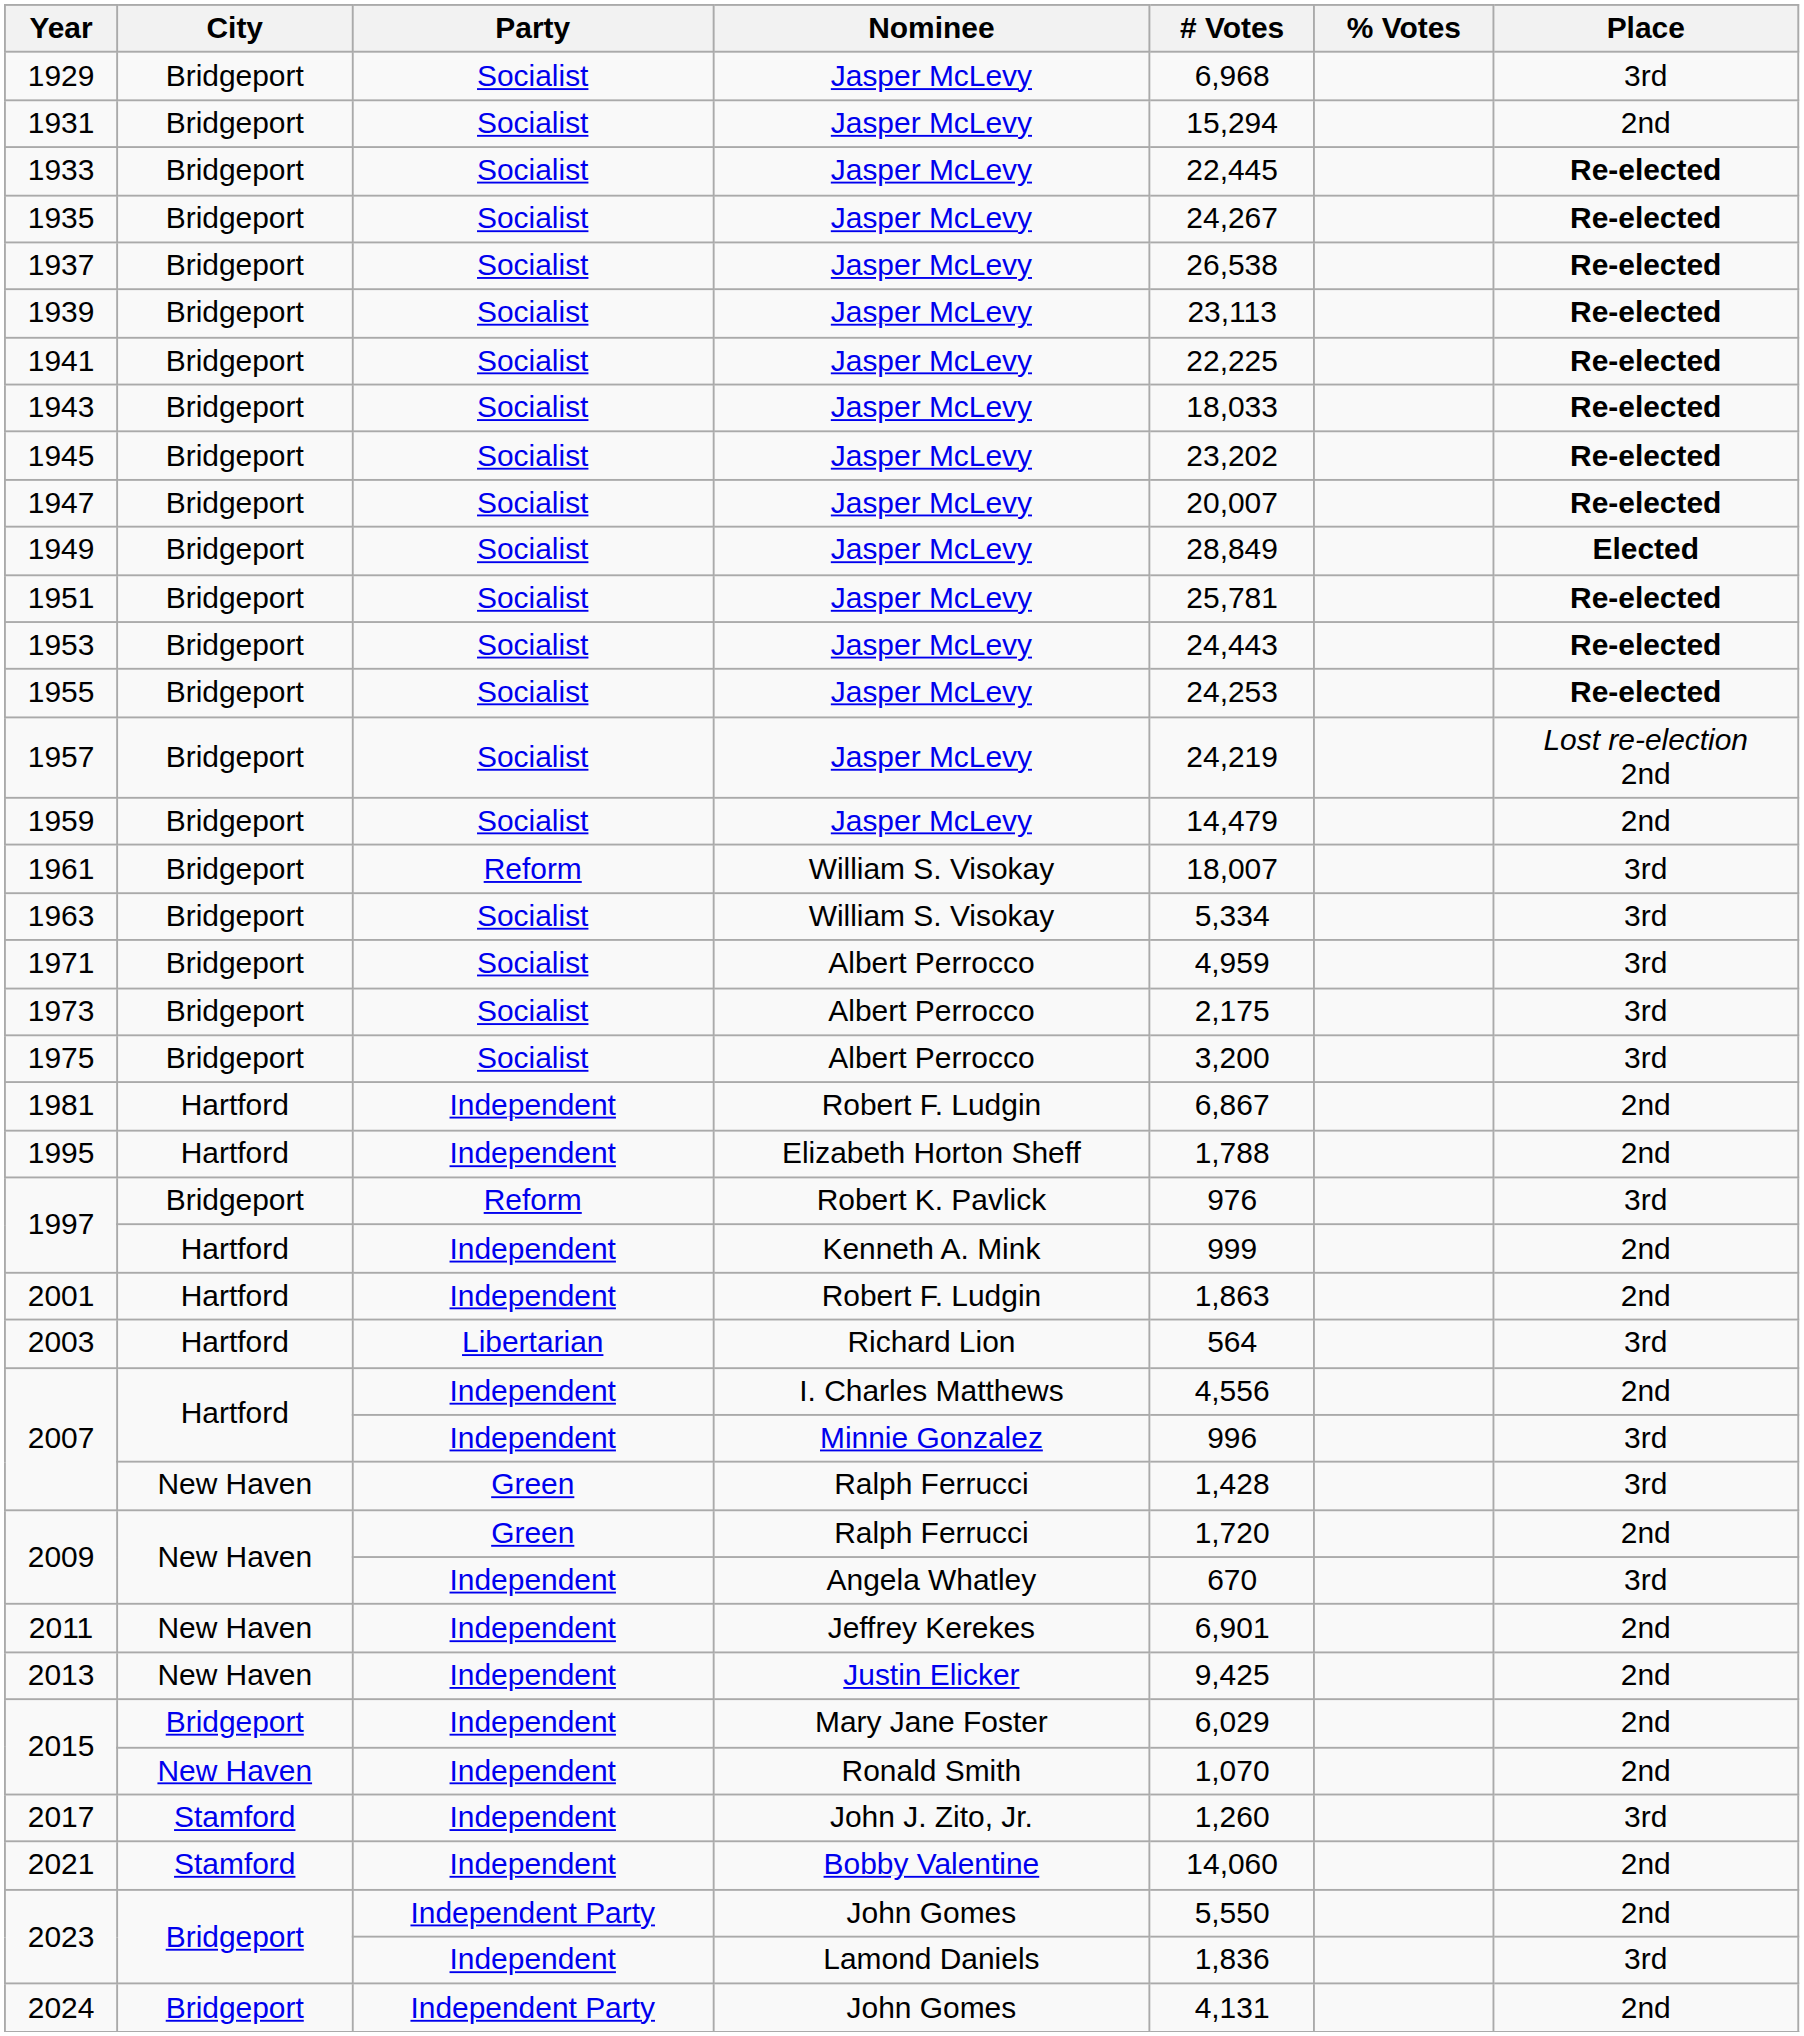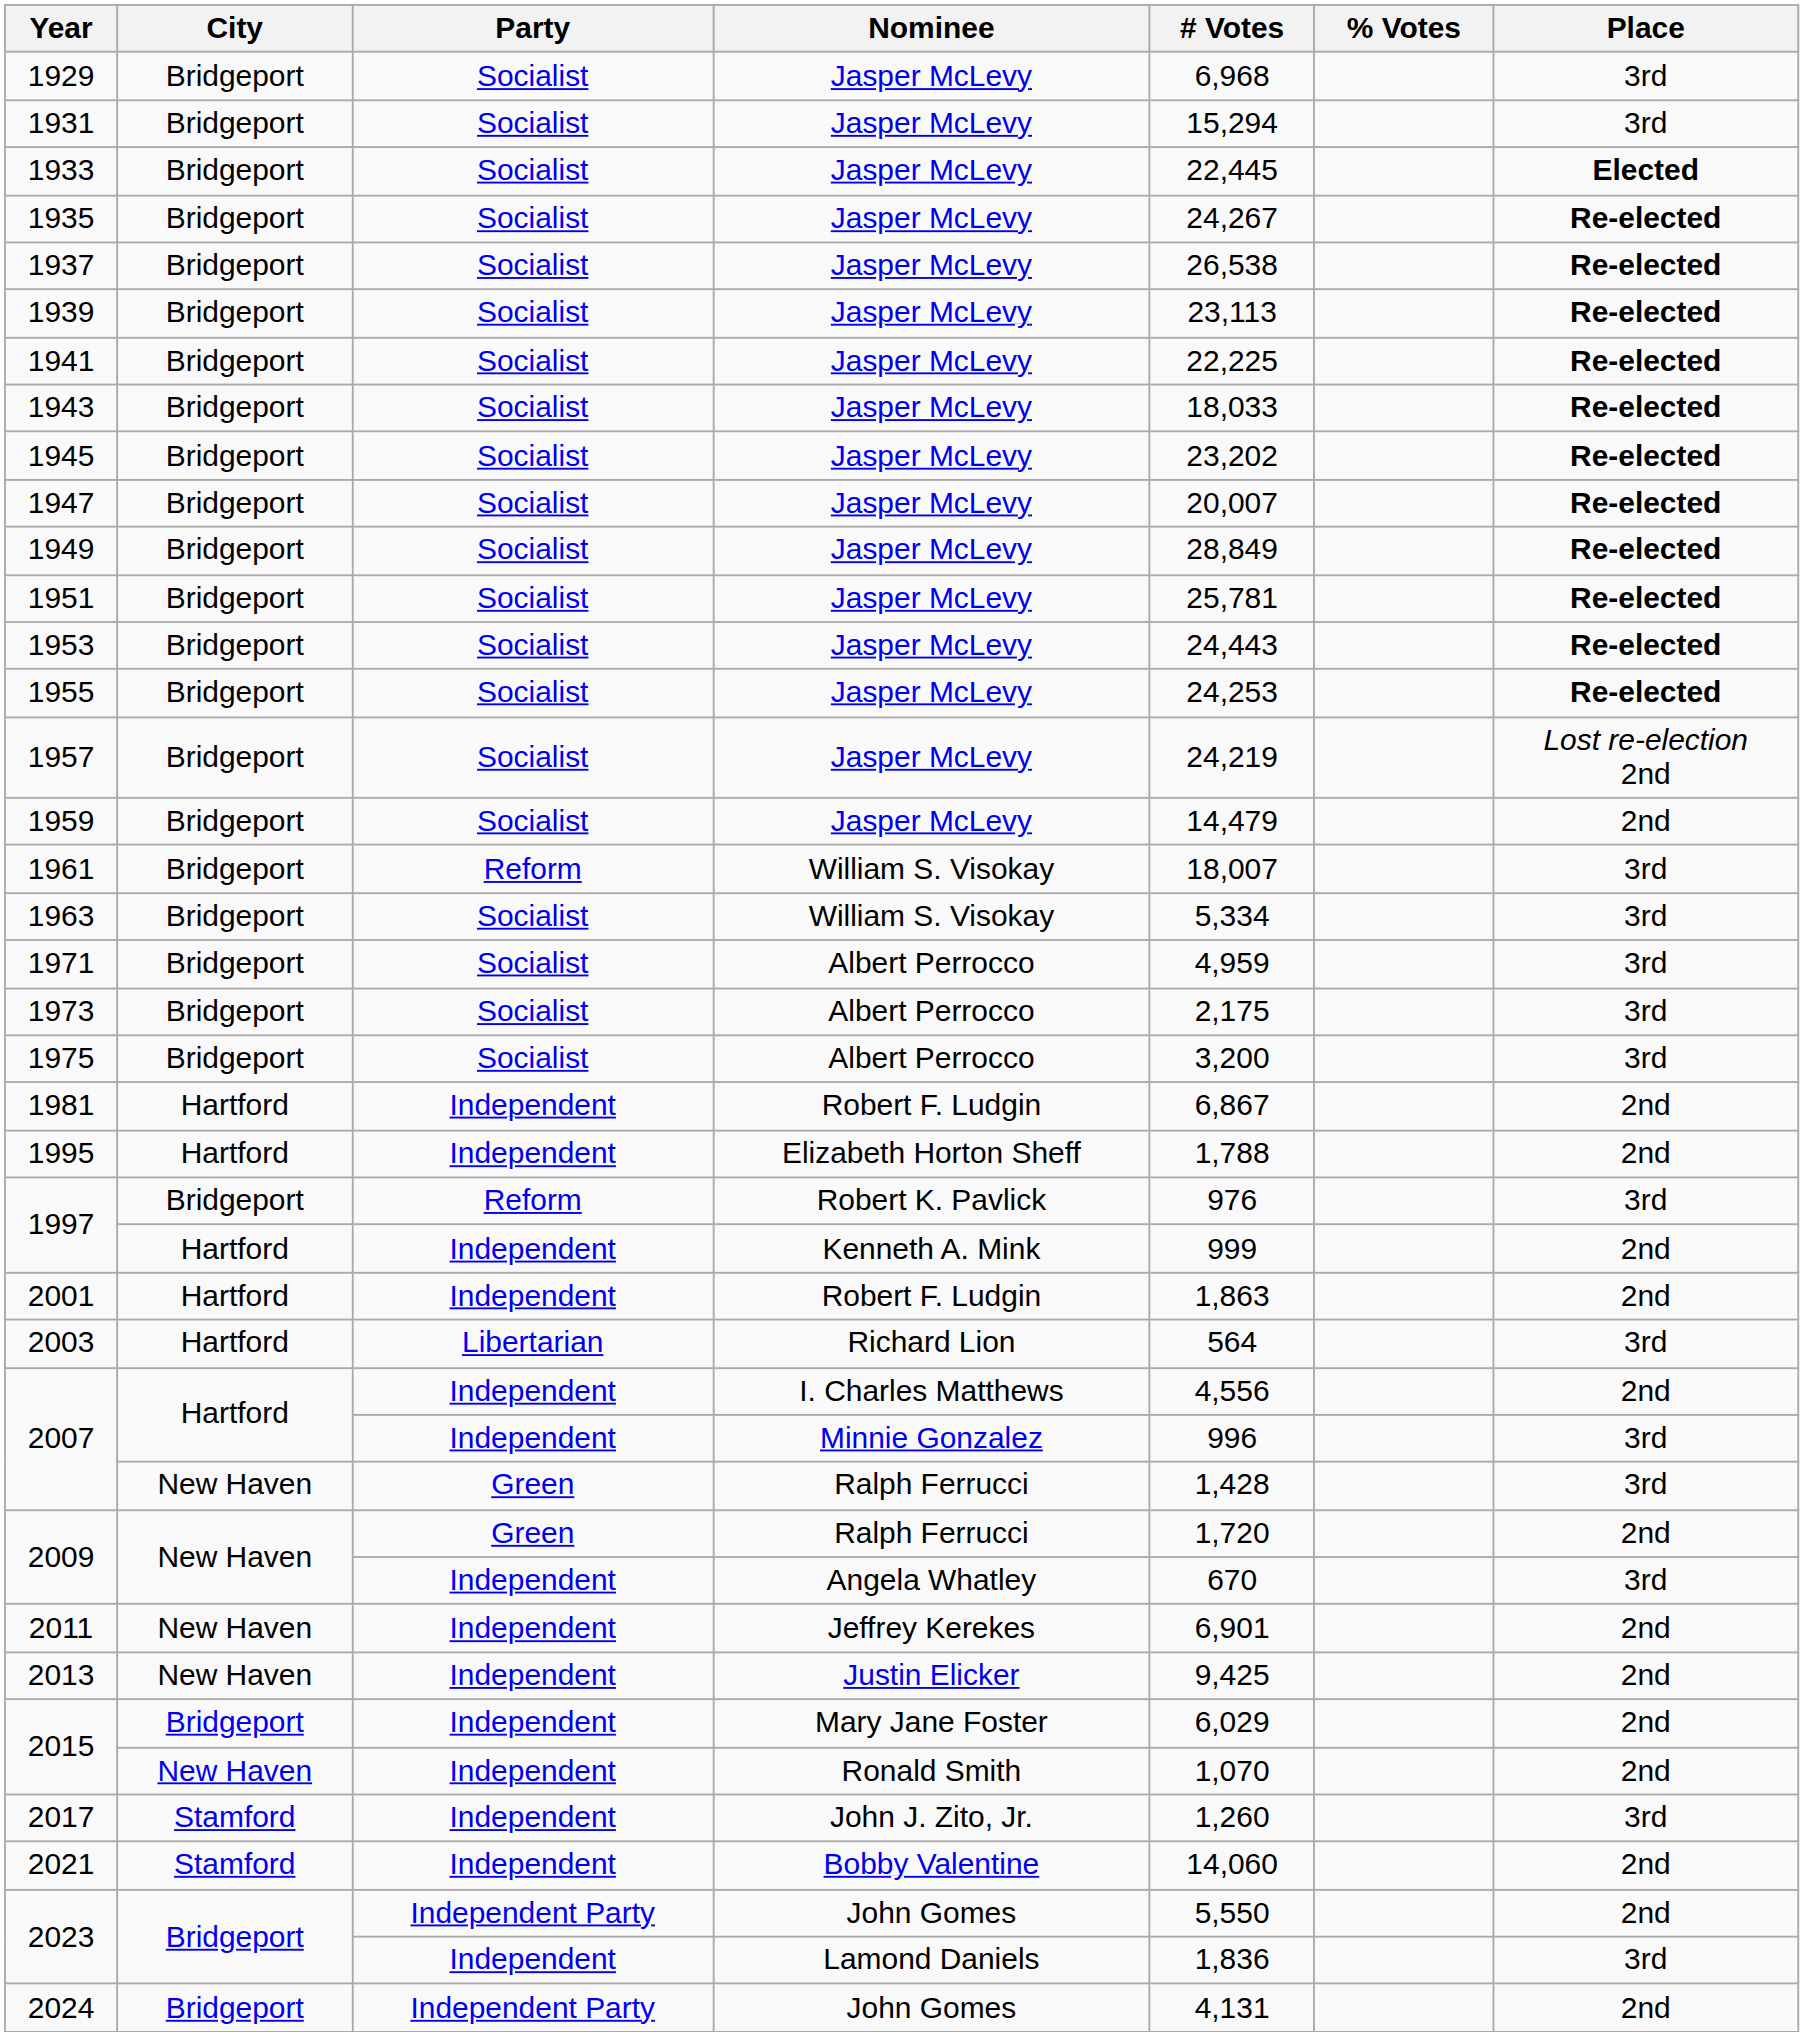 <table class="wikitable sortable mw-collapsible" style="text-align:center; width:60em;">
 <tr style="background:lightgrey;">
 <th>Year</th>
 <th>City</th>
 <th>Party</th>
 <th>Nominee</th>
 <th># Votes</th>
 <th>% Votes</th>
 <th>Place</th>
 </tr>
 <tr>
 <td>1929</td>
 <td>Bridgeport</td>
 <td><a href='#'>Socialist</a></td>
 <td><a href='#'>Jasper McLevy</a></td>
 <td>6,968</td>
 <td></td>
 <td>3rd</td>
 </tr>
 <tr>
 <td>1931</td>
 <td>Bridgeport</td>
 <td><a href='#'>Socialist</a></td>
 <td><a href='#'>Jasper McLevy</a></td>
 <td>15,294</td>
 <td></td>
-<td>2nd</td>
+<td>3rd</td>
 </tr>
 <tr>
 <td>1933</td>
 <td>Bridgeport</td>
 <td><a href='#'>Socialist</a></td>
 <td><a href='#'>Jasper McLevy</a></td>
 <td>22,445</td>
 <td></td>
-<td><strong>Re-elected</strong></td>
+<td><strong>Elected</strong></td>
 </tr>
 <tr>
 <td>1935</td>
 <td>Bridgeport</td>
 <td><a href='#'>Socialist</a></td>
 <td><a href='#'>Jasper McLevy</a></td>
 <td>24,267</td>
 <td></td>
 <td><strong>Re-elected</strong></td>
 </tr>
 <tr>
 <td>1937</td>
 <td>Bridgeport</td>
 <td><a href='#'>Socialist</a></td>
 <td><a href='#'>Jasper McLevy</a></td>
 <td>26,538</td>
 <td></td>
 <td><strong>Re-elected</strong></td>
 </tr>
 <tr>
 <td>1939</td>
 <td>Bridgeport</td>
 <td><a href='#'>Socialist</a></td>
 <td><a href='#'>Jasper McLevy</a></td>
 <td>23,113</td>
 <td></td>
 <td><strong>Re-elected</strong></td>
 </tr>
 <tr>
 <td>1941</td>
 <td>Bridgeport</td>
 <td><a href='#'>Socialist</a></td>
 <td><a href='#'>Jasper McLevy</a></td>
 <td>22,225</td>
 <td></td>
 <td><strong>Re-elected</strong></td>
 </tr>
 <tr>
 <td>1943</td>
 <td>Bridgeport</td>
 <td><a href='#'>Socialist</a></td>
 <td><a href='#'>Jasper McLevy</a></td>
 <td>18,033</td>
 <td></td>
 <td><strong>Re-elected</strong></td>
 </tr>
 <tr>
 <td>1945</td>
 <td>Bridgeport</td>
 <td><a href='#'>Socialist</a></td>
 <td><a href='#'>Jasper McLevy</a></td>
 <td>23,202</td>
 <td></td>
 <td><strong>Re-elected</strong></td>
 </tr>
 <tr>
 <td>1947</td>
 <td>Bridgeport</td>
 <td><a href='#'>Socialist</a></td>
 <td><a href='#'>Jasper McLevy</a></td>
 <td>20,007</td>
 <td></td>
 <td><strong>Re-elected</strong></td>
 </tr>
 <tr>
 <td>1949</td>
 <td>Bridgeport</td>
 <td><a href='#'>Socialist</a></td>
 <td><a href='#'>Jasper McLevy</a></td>
 <td>28,849</td>
 <td></td>
-<td><strong>Elected</strong></td>
+<td><strong>Re-elected</strong></td>
 </tr>
 <tr>
 <td>1951</td>
 <td>Bridgeport</td>
 <td><a href='#'>Socialist</a></td>
 <td><a href='#'>Jasper McLevy</a></td>
 <td>25,781</td>
 <td></td>
 <td><strong>Re-elected</strong></td>
 </tr>
 <tr>
 <td>1953</td>
 <td>Bridgeport</td>
 <td><a href='#'>Socialist</a></td>
 <td><a href='#'>Jasper McLevy</a></td>
 <td>24,443</td>
 <td></td>
 <td><strong>Re-elected</strong></td>
 </tr>
 <tr>
 <td>1955</td>
 <td>Bridgeport</td>
 <td><a href='#'>Socialist</a></td>
 <td><a href='#'>Jasper McLevy</a></td>
 <td>24,253</td>
 <td></td>
 <td><strong>Re-elected</strong></td>
 </tr>
 <tr>
 <td>1957</td>
 <td>Bridgeport</td>
 <td><a href='#'>Socialist</a></td>
 <td><a href='#'>Jasper McLevy</a></td>
 <td>24,219</td>
 <td></td>
 <td><em>Lost re-election</em><br>2nd</td>
 </tr>
 <tr>
 <td>1959</td>
 <td>Bridgeport</td>
 <td><a href='#'>Socialist</a></td>
 <td><a href='#'>Jasper McLevy</a></td>
 <td>14,479</td>
 <td></td>
 <td>2nd</td>
 </tr>
 <tr>
 <td>1961</td>
 <td>Bridgeport</td>
 <td><a href='#'>Reform</a></td>
 <td>William S. Visokay</td>
 <td>18,007</td>
 <td></td>
 <td>3rd</td>
 </tr>
 <tr>
 <td>1963</td>
 <td>Bridgeport</td>
 <td><a href='#'>Socialist</a></td>
 <td>William S. Visokay</td>
 <td>5,334</td>
 <td></td>
 <td>3rd</td>
 </tr>
 <tr>
 <td>1971</td>
 <td>Bridgeport</td>
 <td><a href='#'>Socialist</a></td>
 <td>Albert Perrocco</td>
 <td>4,959</td>
 <td></td>
 <td>3rd</td>
 </tr>
 <tr>
 <td>1973</td>
 <td>Bridgeport</td>
 <td><a href='#'>Socialist</a></td>
 <td>Albert Perrocco</td>
 <td>2,175</td>
 <td></td>
 <td>3rd</td>
 </tr>
 <tr>
 <td>1975</td>
 <td>Bridgeport</td>
 <td><a href='#'>Socialist</a></td>
 <td>Albert Perrocco</td>
 <td>3,200</td>
 <td></td>
 <td>3rd</td>
 </tr>
 <tr>
 <td>1981</td>
 <td>Hartford</td>
 <td><a href='#'>Independent</a></td>
 <td>Robert F. Ludgin</td>
 <td>6,867</td>
 <td></td>
 <td>2nd</td>
 </tr>
 <tr>
 <td>1995</td>
 <td>Hartford</td>
 <td><a href='#'>Independent</a></td>
 <td>Elizabeth Horton Sheff</td>
 <td>1,788</td>
 <td></td>
 <td>2nd</td>
 </tr>
 <tr>
 <td rowspan="2">1997</td>
 <td>Bridgeport</td>
 <td><a href='#'>Reform</a></td>
 <td>Robert K. Pavlick</td>
 <td>976</td>
 <td></td>
 <td>3rd</td>
 </tr>
 <tr>
 <td>Hartford</td>
 <td><a href='#'>Independent</a></td>
 <td>Kenneth A. Mink</td>
 <td>999</td>
 <td></td>
 <td>2nd</td>
 </tr>
 <tr>
 <td>2001</td>
 <td>Hartford</td>
 <td><a href='#'>Independent</a></td>
 <td>Robert F. Ludgin</td>
 <td>1,863</td>
 <td></td>
 <td>2nd</td>
 </tr>
 <tr>
 <td>2003</td>
 <td>Hartford</td>
 <td><a href='#'>Libertarian</a></td>
 <td>Richard Lion</td>
 <td>564</td>
 <td></td>
 <td>3rd</td>
 </tr>
 <tr>
 <td rowspan="3">2007</td>
 <td rowspan="2">Hartford</td>
 <td><a href='#'>Independent</a></td>
 <td>I. Charles Matthews</td>
 <td>4,556</td>
 <td></td>
 <td>2nd</td>
 </tr>
 <tr>
 <td><a href='#'>Independent</a></td>
 <td><a href='#'>Minnie Gonzalez</a></td>
 <td>996</td>
 <td></td>
 <td>3rd</td>
 </tr>
 <tr>
 <td>New Haven</td>
 <td><a href='#'>Green</a></td>
 <td>Ralph Ferrucci</td>
 <td>1,428</td>
 <td></td>
 <td>3rd</td>
 </tr>
 <tr>
 <td rowspan="2">2009</td>
 <td rowspan="2">New Haven</td>
 <td><a href='#'>Green</a></td>
 <td>Ralph Ferrucci</td>
 <td>1,720</td>
 <td></td>
 <td>2nd</td>
 </tr>
 <tr>
 <td><a href='#'>Independent</a></td>
 <td>Angela Whatley</td>
 <td>670</td>
 <td></td>
 <td>3rd</td>
 </tr>
 <tr>
 <td>2011</td>
 <td>New Haven</td>
 <td><a href='#'>Independent</a></td>
 <td>Jeffrey Kerekes</td>
 <td>6,901</td>
 <td></td>
 <td>2nd</td>
 </tr>
 <tr>
 <td>2013</td>
 <td>New Haven</td>
 <td><a href='#'>Independent</a></td>
 <td><a href='#'>Justin Elicker</a></td>
 <td>9,425</td>
 <td></td>
 <td>2nd</td>
 </tr>
 <tr>
 <td rowspan="2">2015</td>
 <td><a href='#'>Bridgeport</a></td>
 <td><a href='#'>Independent</a></td>
 <td>Mary Jane Foster</td>
 <td>6,029</td>
 <td></td>
 <td>2nd</td>
 </tr>
 <tr>
 <td><a href='#'>New Haven</a></td>
 <td><a href='#'>Independent</a></td>
 <td>Ronald Smith</td>
 <td>1,070</td>
 <td></td>
 <td>2nd</td>
 </tr>
 <tr>
 <td>2017</td>
 <td><a href='#'>Stamford</a></td>
 <td><a href='#'>Independent</a></td>
 <td>John J. Zito, Jr.</td>
 <td>1,260</td>
 <td></td>
 <td>3rd</td>
 </tr>
 <tr>
 <td>2021</td>
 <td><a href='#'>Stamford</a></td>
 <td><a href='#'>Independent</a></td>
 <td><a href='#'>Bobby Valentine</a></td>
 <td>14,060</td>
 <td></td>
 <td>2nd</td>
 </tr>
 <tr>
 <td rowspan="2">2023</td>
 <td rowspan="2"><a href='#'>Bridgeport</a></td>
 <td><a href='#'>Independent Party</a></td>
 <td>John Gomes</td>
 <td>5,550</td>
 <td></td>
 <td>2nd</td>
 </tr>
 <tr>
 <td><a href='#'>Independent</a></td>
 <td>Lamond Daniels</td>
 <td>1,836</td>
 <td></td>
 <td>3rd</td>
 </tr>
 <tr>
 <td>2024</td>
 <td><a href='#'>Bridgeport</a></td>
 <td><a href='#'>Independent Party</a></td>
 <td>John Gomes</td>
 <td>4,131</td>
 <td></td>
 <td>2nd</td>
 </tr>
 <tr>
 </tr>
 </table>
